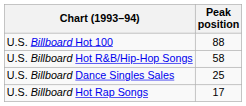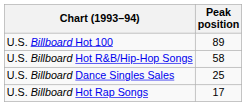 <table class="wikitable sortable">
 <tr>
 <th>Chart (1993–94)</th>
 <th>Peak<br>position</th>
 </tr>
 <tr>
 <td>U.S. <a href='#'><em>Billboard</em> Hot 100</a></td>
-<td align="center">88</td>
+<td align="center">89</td>
 </tr>
 <tr>
 <td>U.S. <em>Billboard</em> <a href='#'>Hot R&B/Hip-Hop Songs</a></td>
 <td align="center">58</td>
 </tr>
 <tr>
 <td>U.S. <em>Billboard</em> <a href='#'>Dance Singles Sales</a></td>
 <td align="center">25</td>
 </tr>
 <tr>
 <td>U.S. <em>Billboard</em> <a href='#'>Hot Rap Songs</a></td>
 <td align="center">17</td>
 </tr>
 </table>
